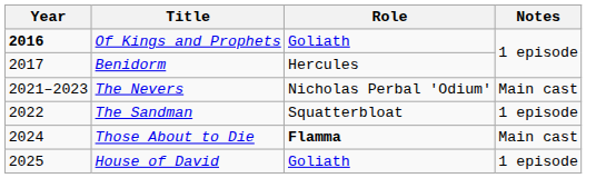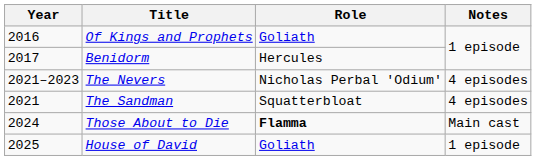 <table class="wikitable">
 <tr>
 <th>Year</th>
 <th>Title</th>
 <th>Role</th>
 <th>Notes</th>
 </tr>
 <tr>
-<td><strong>2016</strong></td>
+<td>2016</td>
 <td><em><a href='#'>Of Kings and Prophets</a></em></td>
 <td><a href='#'>Goliath</a></td>
 <td rowspan=2>1 episode</td>
 </tr>
 <tr>
 <td>2017</td>
 <td><em><a href='#'>Benidorm</a></em></td>
 <td>Hercules</td>
 </tr>
 <tr>
 <td>2021–2023</td>
 <td><em><a href='#'>The Nevers</a></em></td>
 <td>Nicholas Perbal 'Odium'</td>
-<td>Main cast</td>
+<td>4 episodes</td>
 </tr>
 <tr>
-<td>2022</td>
+<td>2021</td>
 <td><em><a href='#'>The Sandman</a></em></td>
 <td>Squatterbloat</td>
-<td>1 episode</td>
+<td>4 episodes</td>
 </tr>
 <tr>
 <td>2024</td>
 <td><em><a href='#'>Those About to Die</a></em></td>
 <td><strong>Flamma</strong></td>
 <td>Main cast</td>
 </tr>
 <tr>
 <td>2025</td>
 <td><em><a href='#'>House of David</a></em></td>
 <td><a href='#'>Goliath</a></td>
 <td>1 episode</td>
 </tr>
 </table>
